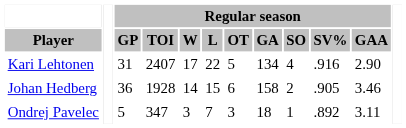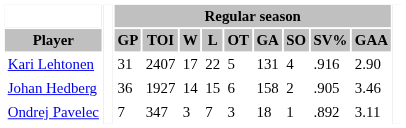 <table BORDER="0" CELLPADDING="3" CELLSPACING="2" ID="Table1">
 <tr ALIGN="center" bgcolor="#c0c0c0">
 <th ALIGN="center" colspan="1" bgcolor="#ffffff"> </th>
 <th ALIGN="center" rowspan="99" bgcolor="#ffffff"> </th>
 <th ALIGN="center" colspan="9">Regular season</th>
 <th ALIGN="center" rowspan="99" bgcolor="#ffffff"> </th>
 </tr>
 <tr ALIGN="center" bgcolor="#c0c0c0">
 <th ALIGN="center">Player</th>
 <th ALIGN="center">GP</th>
 <th ALIGN="center">TOI</th>
 <th ALIGN="center">W</th>
 <th ALIGN="center">L</th>
 <th ALIGN="center">OT</th>
 <th ALIGN="center">GA</th>
 <th ALIGN="center">SO</th>
 <th ALIGN="center">SV%</th>
 <th ALIGN="center">GAA</th>
 </tr>
 <tr>
 <td><a href='#'>Kari Lehtonen</a></td>
 <td>31</td>
 <td>2407</td>
 <td>17</td>
 <td>22</td>
 <td>5</td>
-<td>134</td>
+<td>131</td>
 <td>4</td>
 <td>.916</td>
 <td>2.90</td>
 </tr>
 <tr>
 <td><a href='#'>Johan Hedberg</a></td>
 <td>36</td>
-<td>1928</td>
+<td>1927</td>
 <td>14</td>
 <td>15</td>
 <td>6</td>
 <td>158</td>
 <td>2</td>
 <td>.905</td>
 <td>3.46</td>
 </tr>
 <tr>
 <td><a href='#'>Ondrej Pavelec</a></td>
-<td>5</td>
+<td>7</td>
 <td>347</td>
 <td>3</td>
 <td>7</td>
 <td>3</td>
 <td>18</td>
 <td>1</td>
 <td>.892</td>
 <td>3.11</td>
 </tr>
 </table>
